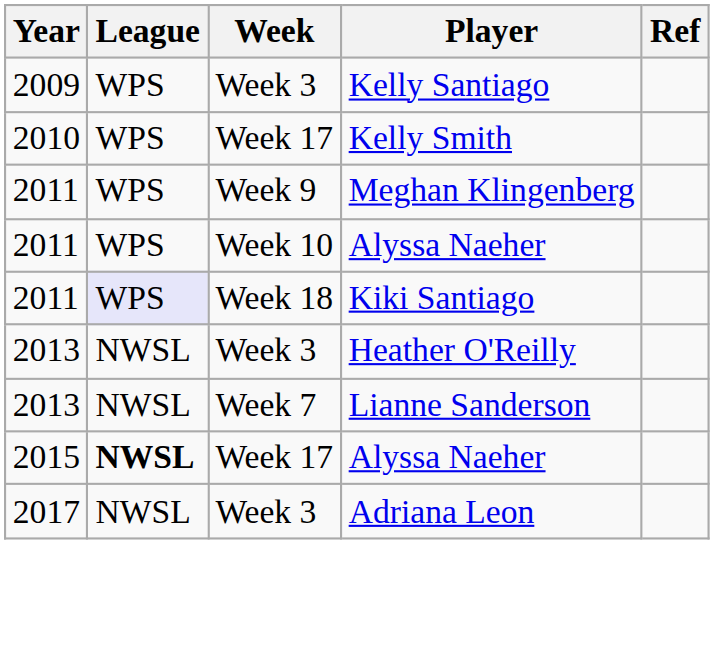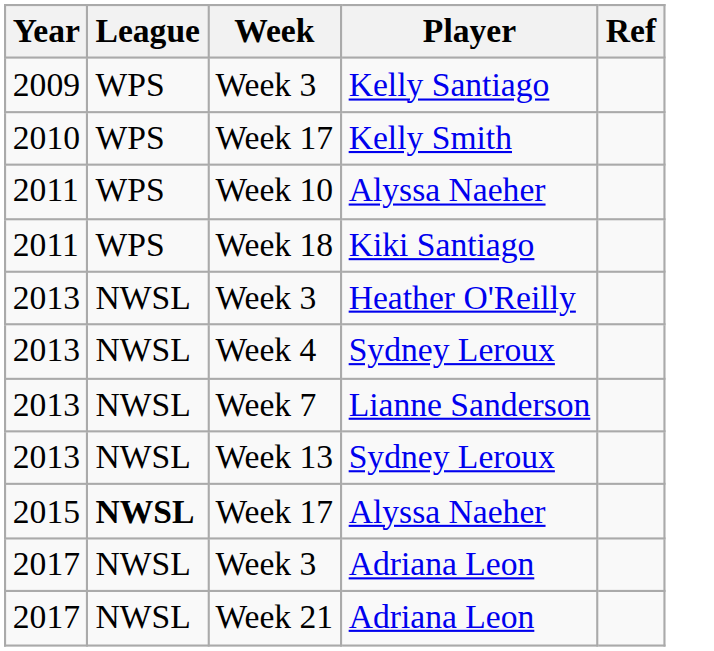 <table class="wikitable">
 <tr>
 <th>Year</th>
 <th>League</th>
 <th>Week</th>
 <th>Player</th>
 <th>Ref</th>
 </tr>
 <tr>
 <td>2009</td>
 <td>WPS</td>
 <td>Week 3</td>
 <td> <a href='#'>Kelly Santiago</a></td>
 <td></td>
 </tr>
 <tr>
 <td>2010</td>
 <td>WPS</td>
 <td>Week 17</td>
 <td> <a href='#'>Kelly Smith</a></td>
 <td></td>
 </tr>
 <tr>
 <td>2011</td>
 <td>WPS</td>
-<td>Week 9</td>
-<td> <a href='#'>Meghan Klingenberg</a></td>
-<td></td>
-</tr>
-<tr>
-<td>2011</td>
-<td>WPS</td>
 <td>Week 10</td>
 <td> <a href='#'>Alyssa Naeher</a></td>
 <td></td>
 </tr>
 <tr>
 <td>2011</td>
-<td style="background: lavender;">WPS</td>
+<td>WPS</td>
 <td>Week 18</td>
 <td> <a href='#'>Kiki Santiago</a></td>
 <td></td>
 </tr>
 <tr>
 <td>2013</td>
 <td>NWSL</td>
 <td>Week 3</td>
 <td> <a href='#'>Heather O'Reilly</a></td>
 <td></td>
 </tr>
 <tr>
 <td>2013</td>
 <td>NWSL</td>
+<td>Week 4</td>
+<td> <a href='#'>Sydney Leroux</a></td>
+<td></td>
+</tr>
+<tr>
+<td>2013</td>
+<td>NWSL</td>
 <td>Week 7</td>
 <td> <a href='#'>Lianne Sanderson</a></td>
+<td></td>
+</tr>
+<tr>
+<td>2013</td>
+<td>NWSL</td>
+<td>Week 13</td>
+<td> <a href='#'>Sydney Leroux</a></td>
 <td></td>
 </tr>
 <tr>
 <td>2015</td>
 <td><strong>NWSL</strong></td>
 <td>Week 17</td>
 <td> <a href='#'>Alyssa Naeher</a></td>
 <td></td>
 </tr>
 <tr>
 <td>2017</td>
 <td>NWSL</td>
 <td>Week 3</td>
 <td> <a href='#'>Adriana Leon</a></td>
 <td></td>
 </tr>
+<tr>
+<td>2017</td>
+<td>NWSL</td>
+<td>Week 21</td>
+<td> <a href='#'>Adriana Leon</a></td>
+<td></td>
+</tr>
 </table>
